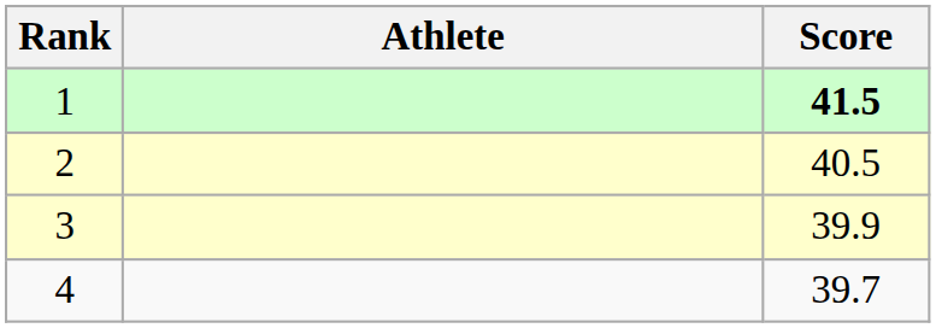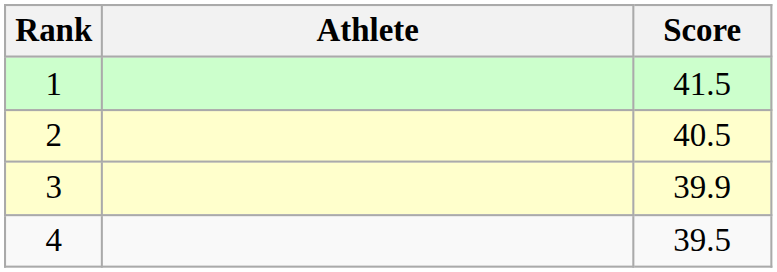 <table class=wikitable style="text-align:center">
 <tr>
 <th width=40>Rank</th>
 <th width=250>Athlete</th>
 <th width=60>Score</th>
 </tr>
 <tr bgcolor="ccffcc">
 <td>1</td>
 <td align=left></td>
-<td><strong>41.5</strong></td>
+<td>41.5</td>
 </tr>
 <tr bgcolor="ffffcc">
 <td>2</td>
 <td align=left></td>
 <td>40.5</td>
 </tr>
 <tr bgcolor="ffffcc">
 <td>3</td>
 <td align=left></td>
 <td>39.9</td>
 </tr>
 <tr>
 <td>4</td>
 <td align=left></td>
-<td>39.7</td>
+<td>39.5</td>
 </tr>
 </table>
